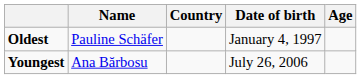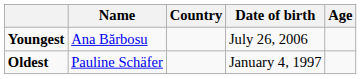 <table class="wikitable">
 <tr>
 <th></th>
 <th><strong>Name</strong></th>
 <th><strong>Country</strong></th>
 <th><strong>Date of birth</strong></th>
 <th><strong>Age</strong></th>
 </tr>
 <tr>
+<td><strong>Youngest</strong></td>
+<td><a href='#'>Ana Bărbosu</a></td>
+<td></td>
+<td>July 26, 2006</td>
+<td></td>
+</tr>
+<tr>
 <td><strong>Oldest</strong></td>
 <td><a href='#'>Pauline Schäfer</a></td>
 <td></td>
 <td>January 4, 1997</td>
 <td></td>
 </tr>
-<tr>
-<td><strong>Youngest</strong></td>
-<td><a href='#'>Ana Bărbosu</a></td>
-<td></td>
-<td>July 26, 2006</td>
-<td></td>
-</tr>
 </table>
